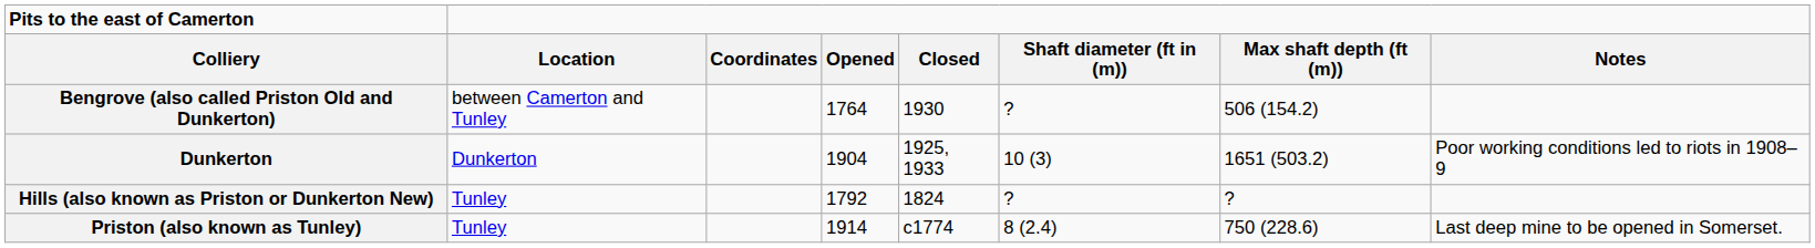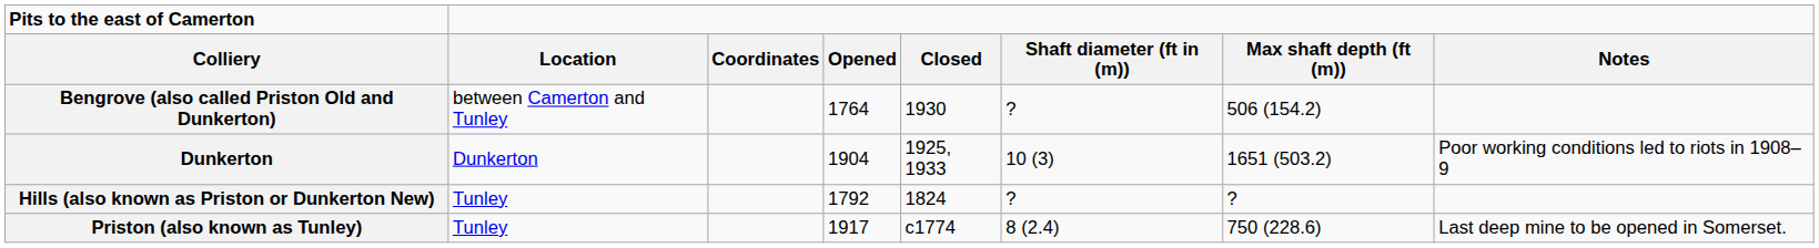 <table class="wikitable collapsible collapsed">
 <tr>
 <td><strong>Pits to the east of Camerton</strong></td>
 </tr>
 <tr>
 <th scope="col">Colliery</th>
 <th scope="col">Location</th>
 <th scope="col">Coordinates</th>
 <th scope="col">Opened</th>
 <th scope="col">Closed</th>
 <th scope="col">Shaft diameter (ft in (m))</th>
 <th scope="col">Max shaft depth (ft (m))</th>
 <th scope="col">Notes</th>
 </tr>
 <tr>
 <th scope="row">Bengrove (also called Priston Old and Dunkerton)</th>
 <td>between <a href='#'>Camerton</a> and <a href='#'>Tunley</a></td>
 <td></td>
 <td>1764</td>
 <td>1930</td>
 <td>?</td>
 <td>506 (154.2)</td>
 <td></td>
 </tr>
 <tr>
 <th scope="row">Dunkerton</th>
 <td><a href='#'>Dunkerton</a></td>
 <td></td>
 <td>1904</td>
 <td>1925, 1933</td>
 <td>10 (3)</td>
 <td>1651 (503.2)</td>
 <td>Poor working conditions led to riots in 1908–9</td>
 </tr>
 <tr>
 <th scope="row">Hills (also known as Priston or Dunkerton New)</th>
 <td><a href='#'>Tunley</a></td>
 <td></td>
 <td>1792</td>
 <td>1824</td>
 <td>?</td>
 <td>?</td>
 <td></td>
 </tr>
 <tr>
 <th scope="row">Priston (also known as Tunley)</th>
 <td><a href='#'>Tunley</a></td>
 <td></td>
-<td>1914</td>
+<td>1917</td>
 <td>c1774</td>
 <td>8 (2.4)</td>
 <td>750 (228.6)</td>
 <td>Last deep mine to be opened in Somerset.</td>
 </tr>
 </table>
